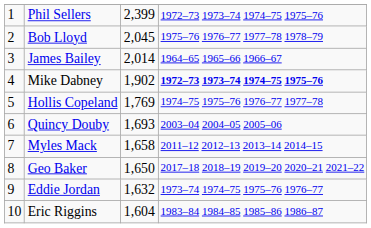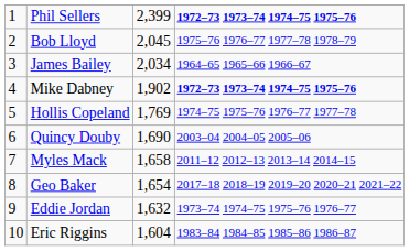 <table class="wikitable">
 <tr>
 </tr>
 <tr>
 <td>1</td>
 <td><a href='#'>Phil Sellers</a></td>
 <td>2,399</td>
-<td style="font-size:80%;"><a href='#'>1972–73</a> <a href='#'>1973–74</a> <a href='#'>1974–75</a> <a href='#'>1975–76</a></td>
+<td style="font-size:80%;"><strong><a href='#'>1972–73</a> <a href='#'>1973–74</a> <a href='#'>1974–75</a> <a href='#'>1975–76</a></strong></td>
 </tr>
 <tr>
 <td>2</td>
 <td><a href='#'>Bob Lloyd</a></td>
 <td>2,045</td>
 <td style="font-size:80%;"><a href='#'>1975–76</a> <a href='#'>1976–77</a> <a href='#'>1977–78</a> <a href='#'>1978–79</a></td>
 </tr>
 <tr>
 <td>3</td>
 <td><a href='#'>James Bailey</a></td>
-<td>2,014</td>
+<td>2,034</td>
 <td style="font-size:80%;"><a href='#'>1964–65</a> <a href='#'>1965–66</a> <a href='#'>1966–67</a></td>
 </tr>
 <tr>
 <td>4</td>
 <td>Mike Dabney</td>
 <td>1,902</td>
 <td style="font-size:80%;"><strong><a href='#'>1972–73</a> <a href='#'>1973–74</a> <a href='#'>1974–75</a> <a href='#'>1975–76</a></strong></td>
 </tr>
 <tr>
 <td>5</td>
 <td><a href='#'>Hollis Copeland</a></td>
 <td>1,769</td>
 <td style="font-size:80%;"><a href='#'>1974–75</a> <a href='#'>1975–76</a> <a href='#'>1976–77</a> <a href='#'>1977–78</a></td>
 </tr>
 <tr>
 <td>6</td>
 <td><a href='#'>Quincy Douby</a></td>
-<td>1,693</td>
+<td>1,690</td>
 <td style="font-size:80%;"><a href='#'>2003–04</a> <a href='#'>2004–05</a> <a href='#'>2005–06</a></td>
 </tr>
 <tr>
 <td>7</td>
 <td><a href='#'>Myles Mack</a></td>
 <td>1,658</td>
 <td style="font-size:80%;"><a href='#'>2011–12</a> <a href='#'>2012–13</a> <a href='#'>2013–14</a> <a href='#'>2014–15</a></td>
 </tr>
 <tr>
 <td>8</td>
 <td><a href='#'>Geo Baker</a></td>
-<td>1,650</td>
+<td>1,654</td>
 <td style="font-size:80%;"><a href='#'>2017–18</a> <a href='#'>2018–19</a> <a href='#'>2019–20</a> <a href='#'>2020–21</a> <a href='#'>2021–22</a></td>
 </tr>
 <tr>
 <td>9</td>
 <td><a href='#'>Eddie Jordan</a></td>
 <td>1,632</td>
 <td style="font-size:80%;"><a href='#'>1973–74</a> <a href='#'>1974–75</a> <a href='#'>1975–76</a> <a href='#'>1976–77</a></td>
 </tr>
 <tr>
 <td>10</td>
 <td>Eric Riggins</td>
 <td>1,604</td>
 <td style="font-size:80%;"><a href='#'>1983–84</a> <a href='#'>1984–85</a> <a href='#'>1985–86</a> <a href='#'>1986–87</a></td>
 </tr>
 </table>
